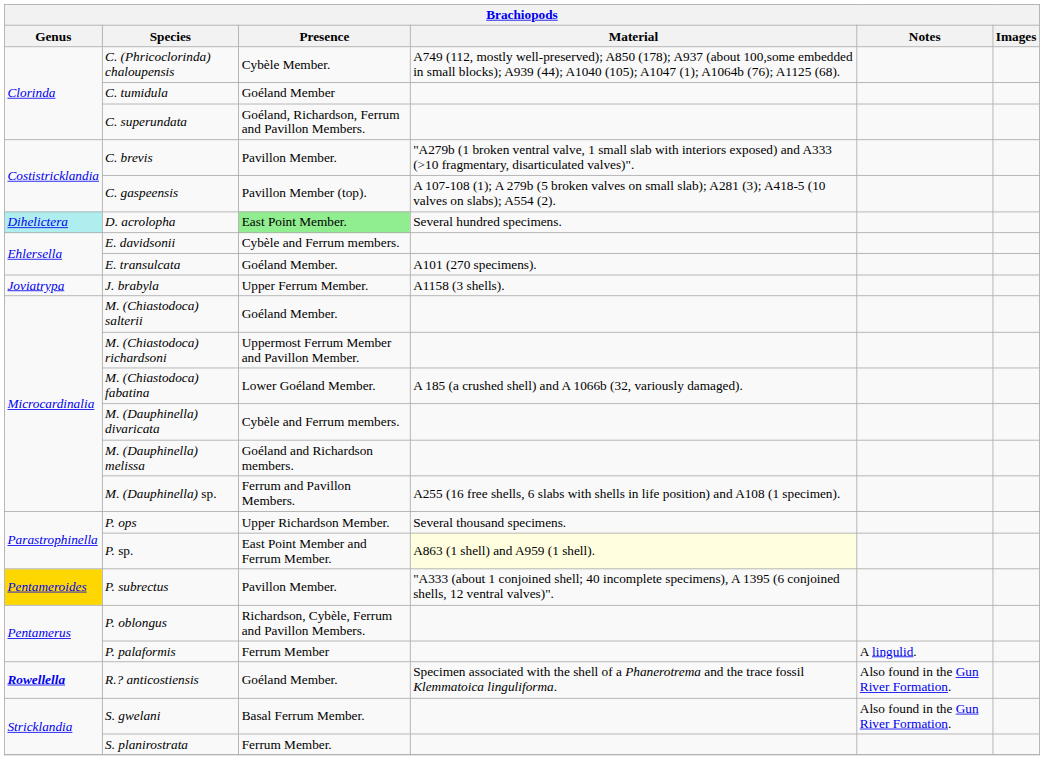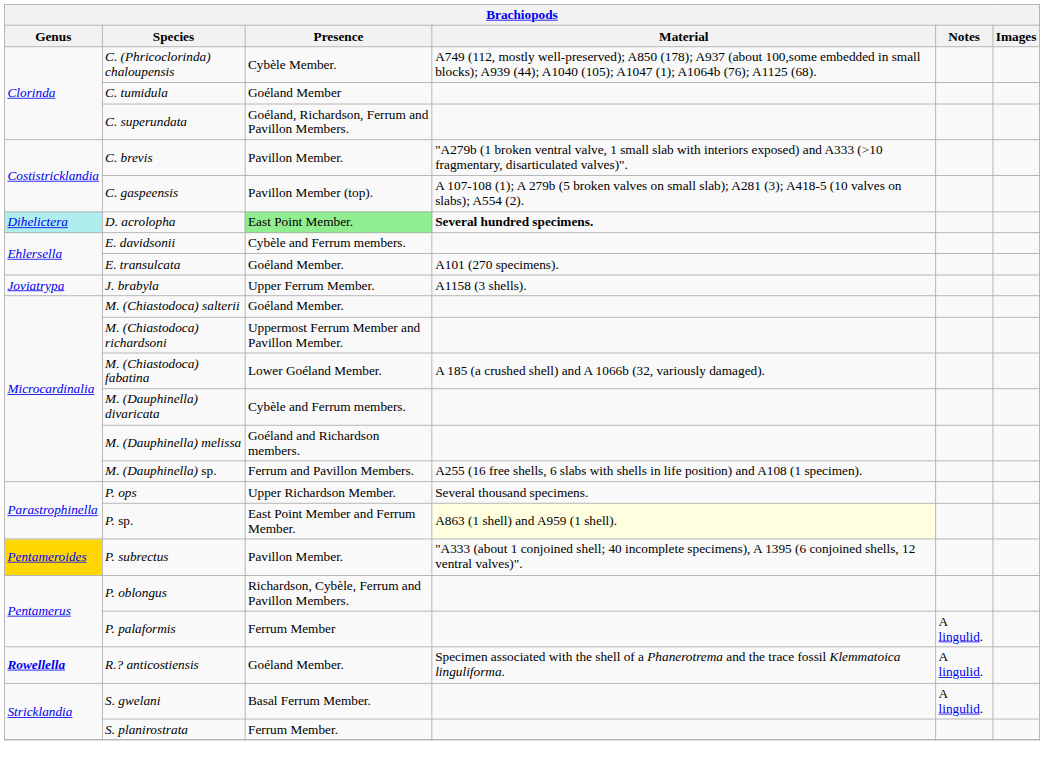 <table class="wikitable" align="center">
 <tr>
 <th colspan="6" align="center"><strong><a href='#'>Brachiopods</a></strong></th>
 </tr>
 <tr>
 <th>Genus</th>
 <th>Species</th>
 <th>Presence</th>
 <th><strong>Material</strong></th>
 <th>Notes</th>
 <th>Images</th>
 </tr>
 <tr>
 <td rowspan="3"><em><a href='#'>Clorinda</a></em></td>
 <td><em>C. (Phricoclorinda) chaloupensis</em></td>
 <td>Cybèle Member.</td>
 <td>A749 (112, mostly well-preserved); A850 (178); A937 (about 100,some embedded in small blocks); A939 (44); A1040 (105); A1047 (1); A1064b (76); A1125 (68).</td>
 <td></td>
 <td></td>
 </tr>
 <tr>
 <td><em>C. tumidula</em></td>
 <td>Goéland Member</td>
 <td></td>
 <td></td>
 <td></td>
 </tr>
 <tr>
 <td><em>C. superundata</em></td>
 <td>Goéland, Richardson, Ferrum and Pavillon Members.</td>
 <td></td>
 <td></td>
 <td></td>
 </tr>
 <tr>
 <td rowspan="2"><em><a href='#'>Costistricklandia</a></em></td>
 <td><em>C. brevis</em></td>
 <td>Pavillon Member.</td>
 <td>"A279b (1 broken ventral valve, 1 small slab with interiors exposed) and A333 (>10 fragmentary, disarticulated valves)".</td>
 <td></td>
 <td></td>
 </tr>
 <tr>
 <td><em>C. gaspeensis</em></td>
 <td>Pavillon Member (top).</td>
 <td>A 107-108 (1); A 279b (5 broken valves on small slab); A281 (3); A418-5 (10 valves on slabs); A554 (2).</td>
 <td></td>
 <td></td>
 </tr>
 <tr>
 <td style="background: paleturquoise;"><em><a href='#'>Dihelictera</a></em></td>
 <td><em>D. acrolopha</em></td>
 <td style="background: lightgreen;">East Point Member.</td>
-<td>Several hundred specimens.</td>
+<td><strong>Several hundred specimens.</strong></td>
 <td></td>
 <td></td>
 </tr>
 <tr>
 <td rowspan="2"><em><a href='#'>Ehlersella</a></em></td>
 <td><em>E. davidsonii</em></td>
 <td>Cybèle and Ferrum members.</td>
 <td></td>
 <td></td>
 <td></td>
 </tr>
 <tr>
 <td><em>E. transulcata</em></td>
 <td>Goéland Member.</td>
 <td>A101 (270 specimens).</td>
 <td></td>
 <td></td>
 </tr>
 <tr>
 <td><em><a href='#'>Joviatrypa</a></em></td>
 <td><em>J. brabyla</em></td>
 <td>Upper Ferrum Member.</td>
 <td>A1158 (3 shells).</td>
 <td></td>
 <td></td>
 </tr>
 <tr>
 <td rowspan="6"><em><a href='#'>Microcardinalia</a></em></td>
 <td><em>M. (Chiastodoca) salterii</em></td>
 <td>Goéland Member.</td>
 <td></td>
 <td></td>
 <td></td>
 </tr>
 <tr>
 <td><em>M. (Chiastodoca) richardsoni</em></td>
 <td>Uppermost Ferrum Member and Pavillon Member.</td>
 <td></td>
 <td></td>
 <td></td>
 </tr>
 <tr>
 <td><em>M. (Chiastodoca) fabatina</em></td>
 <td>Lower Goéland Member.</td>
 <td>A 185 (a crushed shell) and A 1066b (32, variously damaged).</td>
 <td></td>
 <td></td>
 </tr>
 <tr>
 <td><em>M. (Dauphinella) divaricata</em></td>
 <td>Cybèle and Ferrum members.</td>
 <td></td>
 <td></td>
 <td></td>
 </tr>
 <tr>
 <td><em>M. (Dauphinella) melissa</em></td>
 <td>Goéland and Richardson members.</td>
 <td></td>
 <td></td>
 <td></td>
 </tr>
 <tr>
 <td><em>M. (Dauphinella)</em> sp.</td>
 <td>Ferrum and Pavillon Members.</td>
 <td>A255 (16 free shells, 6 slabs with shells in life position) and A108 (1 specimen).</td>
 <td></td>
 <td></td>
 </tr>
 <tr>
 <td rowspan="2"><em><a href='#'>Parastrophinella</a></em></td>
 <td><em>P. ops</em></td>
 <td>Upper Richardson Member.</td>
 <td>Several thousand specimens.</td>
 <td></td>
 <td></td>
 </tr>
 <tr>
 <td><em>P.</em> sp.</td>
 <td>East Point Member and Ferrum Member.</td>
 <td style="background: lightyellow;">A863 (1 shell) and A959 (1 shell).</td>
 <td></td>
 <td></td>
 </tr>
 <tr>
 <td style="background: gold;"><em><a href='#'>Pentameroides</a></em></td>
 <td><em>P. subrectus</em></td>
 <td>Pavillon Member.</td>
 <td>"A333 (about 1 conjoined shell; 40 incomplete specimens), A 1395 (6 conjoined shells, 12 ventral valves)".</td>
 <td></td>
 <td></td>
 </tr>
 <tr>
 <td rowspan="2"><em><a href='#'>Pentamerus</a></em></td>
 <td><em>P. oblongus</em></td>
 <td>Richardson, Cybèle, Ferrum and Pavillon Members.</td>
 <td></td>
 <td></td>
 <td></td>
 </tr>
 <tr>
 <td><em>P. palaformis</em></td>
 <td>Ferrum Member</td>
 <td></td>
 <td>A <a href='#'>lingulid</a>.</td>
 <td></td>
 </tr>
 <tr>
 <td><strong><em><a href='#'>Rowellella</a></em></strong></td>
 <td><em>R.? anticostiensis</em></td>
 <td>Goéland Member.</td>
 <td>Specimen associated with the shell of a <em>Phanerotrema</em> and the trace fossil <em>Klemmatoica linguliforma</em>.</td>
-<td>Also found in the <a href='#'>Gun River Formation</a>.</td>
+<td>A <a href='#'>lingulid</a>.</td>
 <td></td>
 </tr>
 <tr>
 <td rowspan="2"><em><a href='#'>Stricklandia</a></em></td>
 <td><em>S. gwelani</em></td>
 <td>Basal Ferrum Member.</td>
 <td></td>
-<td>Also found in the <a href='#'>Gun River Formation</a>.</td>
+<td>A <a href='#'>lingulid</a>.</td>
 <td></td>
 </tr>
 <tr>
 <td><em>S. planirostrata</em></td>
 <td>Ferrum Member.</td>
 <td></td>
 <td></td>
 <td></td>
 </tr>
 <tr>
 </tr>
 </table>
